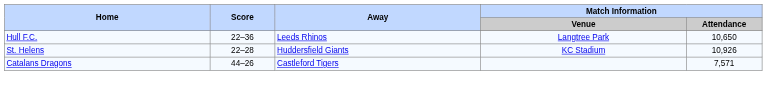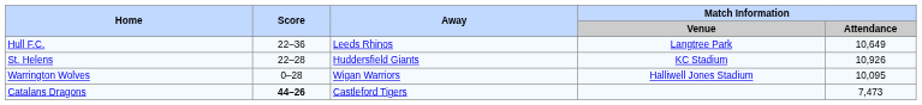 <table border=1 style="border-collapse:collapse; font-size:85%; text-align:center;" cellpadding=3 cellspacing=0 width=100%>
 <tr bgcolor=#C1D8FF>
 <th rowspan=2 width=19%>Home</th>
 <th rowspan=2 width=6%>Score</th>
 <th rowspan=2 width=19%>Away</th>
 <th colspan=2>Match Information</th>
 </tr>
 <tr bgcolor=#CCCCCC>
 <th width=19%>Venue</th>
 <th width=7%>Attendance</th>
 </tr>
 <tr bgcolor=#F5FAFF>
 <td align=left> <a href='#'>Hull F.C.</a></td>
 <td>22–36</td>
 <td align=left> <a href='#'>Leeds Rhinos</a></td>
 <td><a href='#'>Langtree Park</a></td>
-<td>10,650</td>
+<td>10,649</td>
 </tr>
 <tr bgcolor=#F5FAFF>
 <td align=left> <a href='#'>St. Helens</a></td>
 <td>22–28</td>
 <td align=left> <a href='#'>Huddersfield Giants</a></td>
 <td><a href='#'>KC Stadium</a></td>
 <td>10,926</td>
 </tr>
 <tr bgcolor=#F5FAFF>
+<td align=left> <a href='#'>Warrington Wolves</a></td>
+<td>0–28</td>
+<td align=left> <a href='#'>Wigan Warriors</a></td>
+<td><a href='#'>Halliwell Jones Stadium</a></td>
+<td>10,095</td>
+</tr>
+<tr bgcolor=#F5FAFF>
 <td align=left> <a href='#'>Catalans Dragons</a></td>
-<td>44–26</td>
+<td><strong>44–26</strong></td>
 <td align=left> <a href='#'>Castleford Tigers</a></td>
 <td></td>
-<td>7,571</td>
+<td>7,473</td>
 </tr>
 </table>
